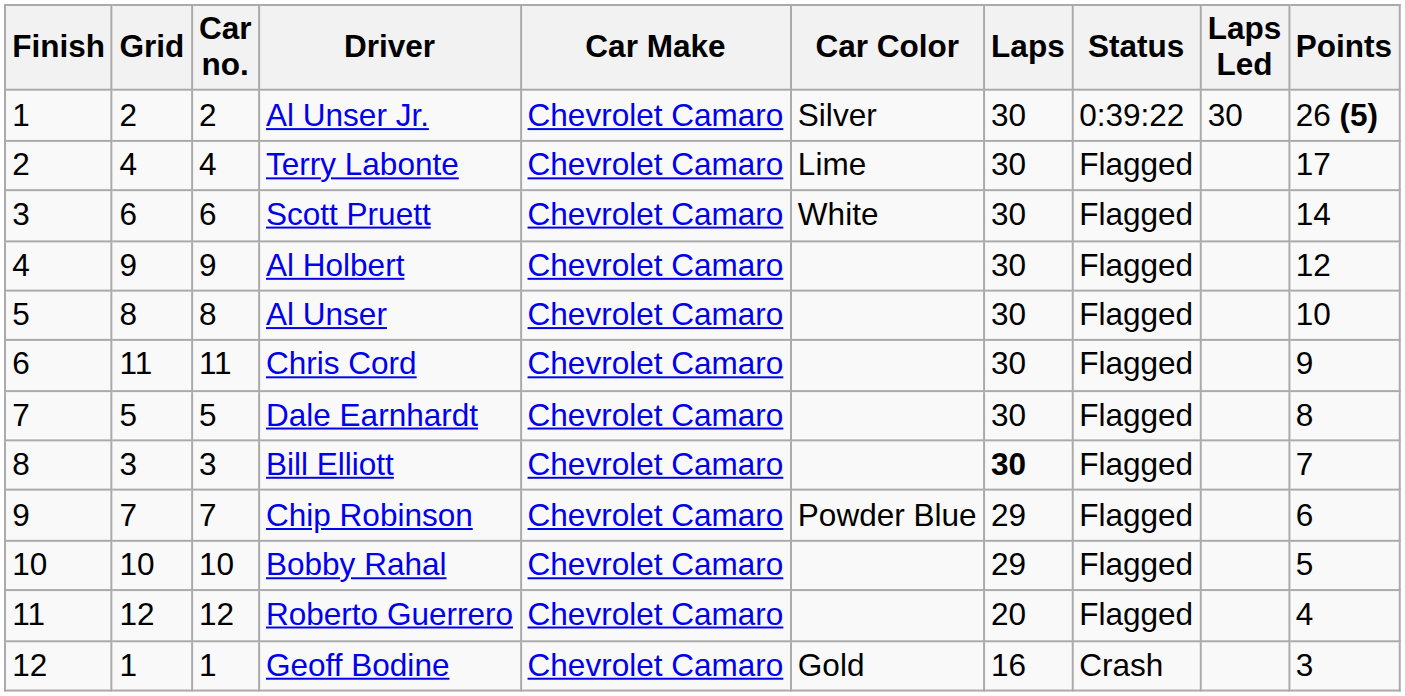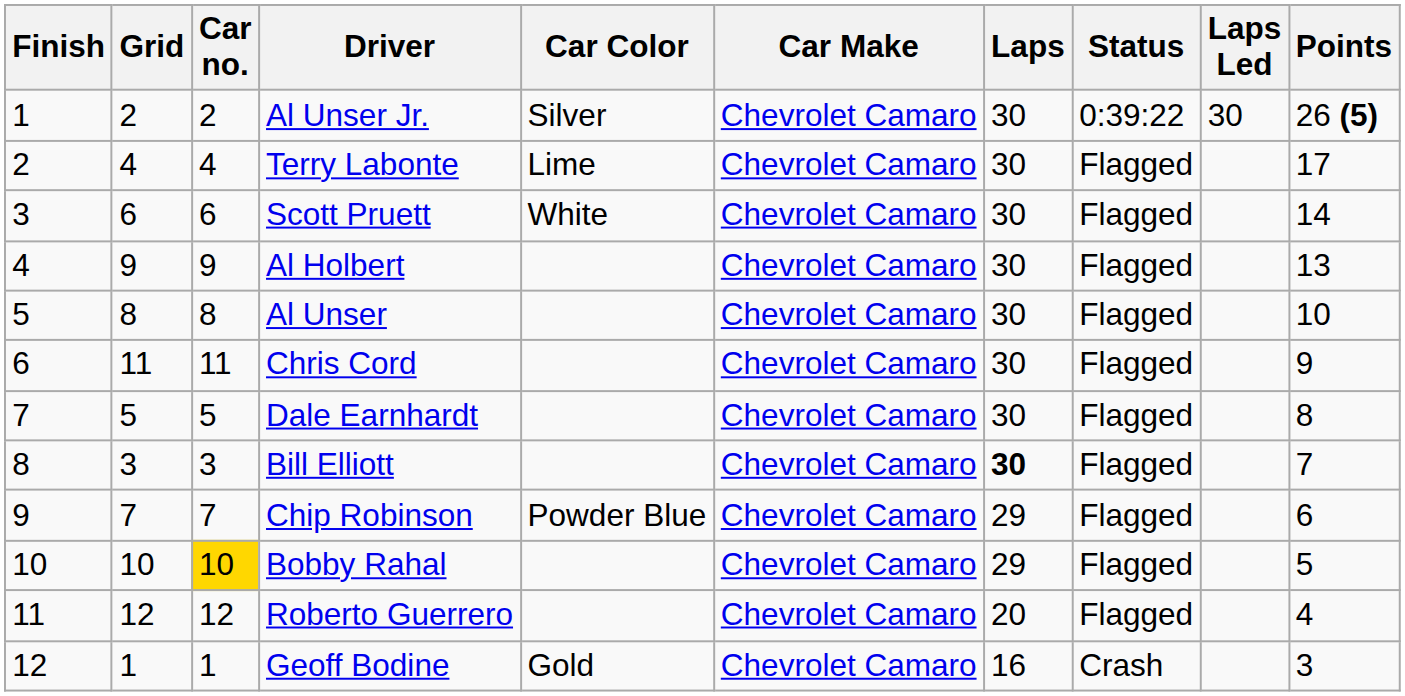 <table class="wikitable">
 <tr>
 <th>Finish</th>
 <th>Grid</th>
 <th>Car<br>no.</th>
 <th>Driver</th>
+<th>Car Color</th>
 <th>Car Make</th>
-<th>Car Color</th>
 <th>Laps</th>
 <th>Status</th>
 <th>Laps<br>Led</th>
 <th>Points</th>
 </tr>
 <tr>
 <td>1</td>
 <td>2</td>
 <td>2</td>
 <td> <a href='#'>Al Unser Jr.</a></td>
+<td><div> Silver</div></td>
 <td><a href='#'>Chevrolet Camaro</a></td>
-<td><div> Silver</div></td>
 <td>30</td>
 <td>0:39:22</td>
 <td>30</td>
 <td>26 <strong>(5)</strong></td>
 </tr>
 <tr>
 <td>2</td>
 <td>4</td>
 <td>4</td>
 <td> <a href='#'>Terry Labonte</a></td>
+<td><div> Lime</div></td>
 <td><a href='#'>Chevrolet Camaro</a></td>
-<td><div> Lime</div></td>
 <td>30</td>
 <td>Flagged</td>
 <td></td>
 <td>17</td>
 </tr>
 <tr>
 <td>3</td>
 <td>6</td>
 <td>6</td>
 <td> <a href='#'>Scott Pruett</a></td>
+<td><div> White</div></td>
 <td><a href='#'>Chevrolet Camaro</a></td>
-<td><div> White</div></td>
 <td>30</td>
 <td>Flagged</td>
 <td></td>
 <td>14</td>
 </tr>
 <tr>
 <td>4</td>
 <td>9</td>
 <td>9</td>
 <td> <a href='#'>Al Holbert</a></td>
+<td><div></div></td>
 <td><a href='#'>Chevrolet Camaro</a></td>
-<td><div></div></td>
 <td>30</td>
 <td>Flagged</td>
 <td></td>
-<td>12</td>
+<td>13</td>
 </tr>
 <tr>
 <td>5</td>
 <td>8</td>
 <td>8</td>
 <td> <a href='#'>Al Unser</a></td>
+<td><div></div></td>
 <td><a href='#'>Chevrolet Camaro</a></td>
-<td><div></div></td>
 <td>30</td>
 <td>Flagged</td>
 <td></td>
 <td>10</td>
 </tr>
 <tr>
 <td>6</td>
 <td>11</td>
 <td>11</td>
 <td> <a href='#'>Chris Cord</a></td>
+<td><div></div></td>
 <td><a href='#'>Chevrolet Camaro</a></td>
-<td><div></div></td>
 <td>30</td>
 <td>Flagged</td>
 <td></td>
 <td>9</td>
 </tr>
 <tr>
 <td>7</td>
 <td>5</td>
 <td>5</td>
 <td> <a href='#'>Dale Earnhardt</a></td>
+<td><div></div></td>
 <td><a href='#'>Chevrolet Camaro</a></td>
-<td><div></div></td>
 <td>30</td>
 <td>Flagged</td>
 <td></td>
 <td>8</td>
 </tr>
 <tr>
 <td>8</td>
 <td>3</td>
 <td>3</td>
 <td> <a href='#'>Bill Elliott</a></td>
+<td><div></div></td>
 <td><a href='#'>Chevrolet Camaro</a></td>
-<td><div></div></td>
 <td><strong>30</strong></td>
 <td>Flagged</td>
 <td></td>
 <td>7</td>
 </tr>
 <tr>
 <td>9</td>
 <td>7</td>
 <td>7</td>
 <td> <a href='#'>Chip Robinson</a></td>
+<td><div> Powder Blue</div></td>
 <td><a href='#'>Chevrolet Camaro</a></td>
-<td><div> Powder Blue</div></td>
 <td>29</td>
 <td>Flagged</td>
 <td></td>
 <td>6</td>
 </tr>
 <tr>
 <td>10</td>
 <td>10</td>
-<td>10</td>
+<td style="background: gold;">10</td>
 <td> <a href='#'>Bobby Rahal</a></td>
+<td><div></div></td>
 <td><a href='#'>Chevrolet Camaro</a></td>
-<td><div></div></td>
 <td>29</td>
 <td>Flagged</td>
 <td></td>
 <td>5</td>
 </tr>
 <tr>
 <td>11</td>
 <td>12</td>
 <td>12</td>
 <td> <a href='#'>Roberto Guerrero</a></td>
+<td><div></div></td>
 <td><a href='#'>Chevrolet Camaro</a></td>
-<td><div></div></td>
 <td>20</td>
 <td>Flagged</td>
 <td></td>
 <td>4</td>
 </tr>
 <tr>
 <td>12</td>
 <td>1</td>
 <td>1</td>
 <td> <a href='#'>Geoff Bodine</a></td>
+<td><div> Gold</div></td>
 <td><a href='#'>Chevrolet Camaro</a></td>
-<td><div> Gold</div></td>
 <td>16</td>
 <td>Crash</td>
 <td></td>
 <td>3</td>
 </tr>
 </table>
